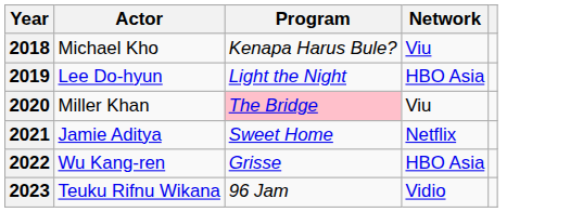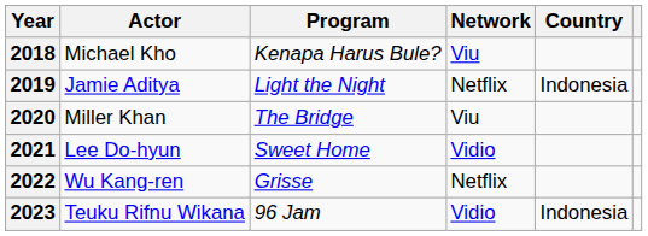 <table class="wikitable plainrowheaders">
 <tr>
 <th>Year</th>
 <th>Actor</th>
 <th>Program</th>
 <th>Network</th>
+<th>Country</th>
 <th></th>
 </tr>
 <tr>
 <th scope="row">2018</th>
 <td>Michael Kho</td>
 <td><em>Kenapa Harus Bule?</em></td>
 <td><a href='#'>Viu</a></td>
+<td></td>
 <td align="center"></td>
 </tr>
 <tr>
 <th scope="row">2019</th>
-<td><a href='#'>Lee Do-hyun</a></td>
+<td><a href='#'>Jamie Aditya</a></td>
 <td><em><a href='#'>Light the Night</a></em></td>
-<td><a href='#'>HBO Asia</a></td>
+<td>Netflix</td>
+<td> Indonesia</td>
 <td align="center"></td>
 </tr>
 <tr>
 <th scope="row">2020</th>
 <td>Miller Khan</td>
-<td style="background: pink;"><em><a href='#'>The Bridge</a></em></td>
+<td><em><a href='#'>The Bridge</a></em></td>
 <td>Viu</td>
+<td></td>
 <td align="center"></td>
 </tr>
 <tr>
 <th scope="row">2021</th>
-<td><a href='#'>Jamie Aditya</a></td>
+<td><a href='#'>Lee Do-hyun</a></td>
 <td><em><a href='#'>Sweet Home</a></em></td>
-<td><a href='#'>Netflix</a></td>
+<td><a href='#'>Vidio</a></td>
+<td></td>
 <td align="center"></td>
 </tr>
 <tr>
 <th scope="row">2022</th>
 <td><a href='#'>Wu Kang-ren</a></td>
 <td><em><a href='#'>Grisse</a></em></td>
-<td><a href='#'>HBO Asia</a></td>
+<td>Netflix</td>
+<td></td>
 <td align="center"></td>
 </tr>
 <tr>
 <th scope="row">2023</th>
 <td><a href='#'>Teuku Rifnu Wikana</a></td>
 <td><em>96 Jam</em></td>
 <td><a href='#'>Vidio</a></td>
+<td> Indonesia</td>
 <td align="center"></td>
 </tr>
 </table>
